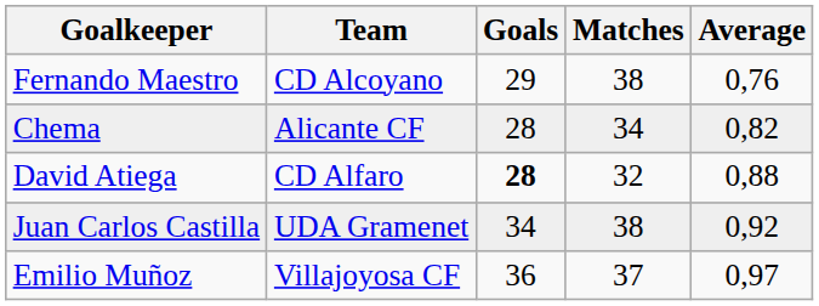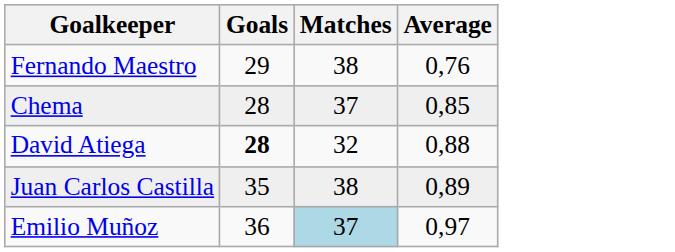 <table class="wikitable sortable">
 <tr>
 <th>Goalkeeper</th>
-<th>Team</th>
 <th>Goals</th>
 <th>Matches</th>
 <th>Average</th>
 </tr>
 <tr>
 <td> <a href='#'>Fernando Maestro</a></td>
-<td><a href='#'>CD Alcoyano</a></td>
 <td align=center>29</td>
 <td align=center>38</td>
 <td align=center>0,76</td>
 </tr>
 <tr style="background:#efefef;">
 <td> <a href='#'>Chema</a></td>
-<td><a href='#'>Alicante CF</a></td>
 <td align=center>28</td>
-<td align=center>34</td>
-<td align=center>0,82</td>
+<td align=center>37</td>
+<td align=center>0,85</td>
 </tr>
 <tr>
 <td> <a href='#'>David Atiega</a></td>
-<td><a href='#'>CD Alfaro</a></td>
 <td align=center><strong>28</strong></td>
 <td align=center>32</td>
 <td align=center>0,88</td>
 </tr>
 <tr style="background:#efefef;">
 <td> <a href='#'>Juan Carlos Castilla</a></td>
-<td><a href='#'>UDA Gramenet</a></td>
-<td align=center>34</td>
+<td align=center>35</td>
 <td align=center>38</td>
-<td align=center>0,92</td>
+<td align=center>0,89</td>
 </tr>
 <tr>
 <td> <a href='#'>Emilio Muñoz</a></td>
-<td><a href='#'>Villajoyosa CF</a></td>
 <td align=center>36</td>
-<td align=center>37</td>
+<td align=center style="background: lightblue;">37</td>
 <td align=center>0,97</td>
 </tr>
 </table>
